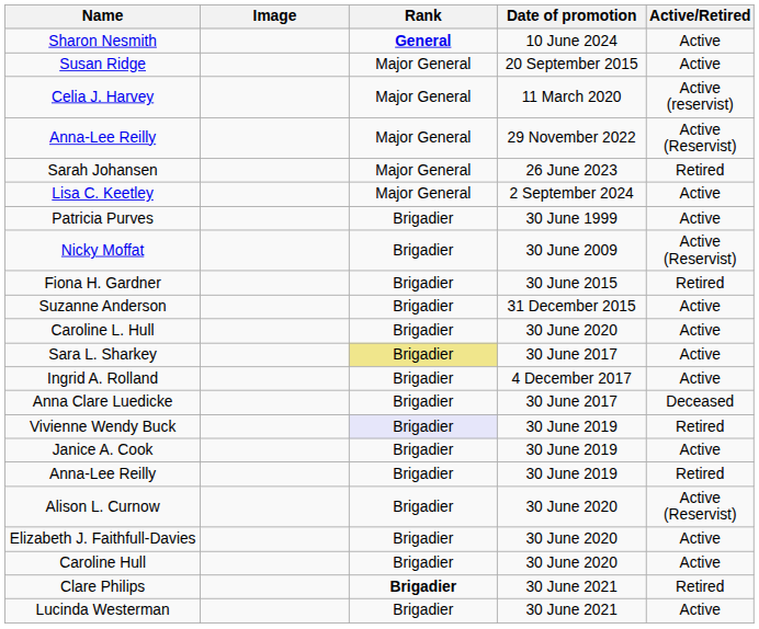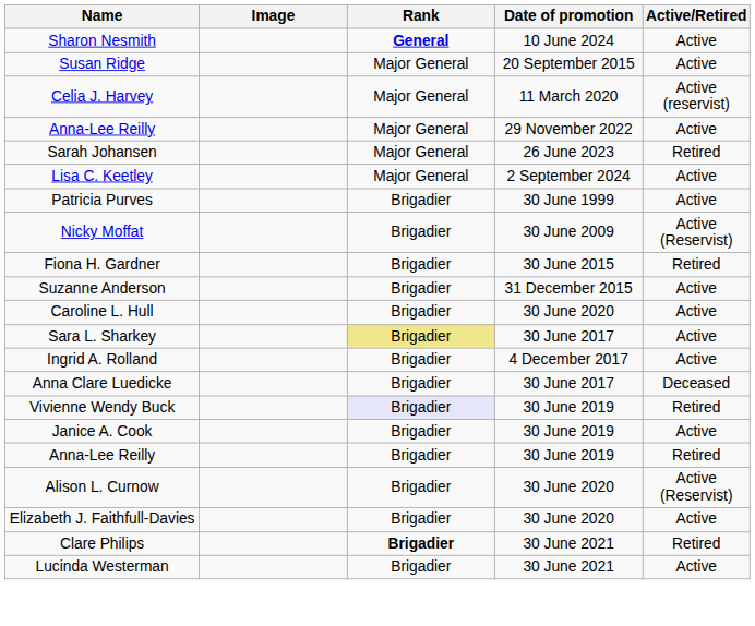 <table class="wikitable sortable" style="text-align:center">
 <tr style="background:#cccccc">
 <th scope="col" style="width: 200px;">Name</th>
 <th scope="col" style="width: 150px;">Image</th>
 <th scope="col" style="width: 150px;">Rank</th>
 <th scope="col" style="width: 150px;">Date of promotion</th>
 <th scope="col" style="width: 100px;">Active/Retired</th>
 </tr>
 <tr>
 <td><a href='#'>Sharon Nesmith</a></td>
 <td></td>
 <td><strong><a href='#'>General</a></strong></td>
 <td>10 June 2024</td>
 <td>Active</td>
 </tr>
 <tr>
 <td><a href='#'>Susan Ridge</a></td>
 <td></td>
 <td>Major General</td>
 <td>20 September 2015</td>
 <td>Active</td>
 </tr>
 <tr>
 <td><a href='#'>Celia J. Harvey</a></td>
 <td></td>
 <td>Major General</td>
 <td>11 March 2020</td>
 <td>Active (reservist)</td>
 </tr>
 <tr>
 <td><a href='#'>Anna-Lee Reilly</a></td>
 <td></td>
 <td>Major General</td>
 <td>29 November 2022</td>
-<td>Active (Reservist)</td>
+<td>Active</td>
 </tr>
 <tr>
 <td>Sarah Johansen</td>
 <td></td>
 <td>Major General</td>
 <td>26 June 2023</td>
 <td>Retired</td>
 </tr>
 <tr>
 <td><a href='#'>Lisa C. Keetley</a></td>
 <td></td>
 <td>Major General</td>
 <td>2 September 2024</td>
 <td>Active</td>
 </tr>
 <tr>
 <td>Patricia Purves</td>
 <td></td>
 <td>Brigadier</td>
 <td>30 June 1999</td>
 <td>Active</td>
 </tr>
 <tr>
 <td><a href='#'>Nicky Moffat</a></td>
 <td></td>
 <td>Brigadier</td>
 <td>30 June 2009</td>
 <td>Active (Reservist)</td>
 </tr>
 <tr>
 <td>Fiona H. Gardner</td>
 <td></td>
 <td>Brigadier</td>
 <td>30 June 2015</td>
 <td>Retired</td>
 </tr>
 <tr>
 <td>Suzanne Anderson</td>
 <td></td>
 <td>Brigadier</td>
 <td>31 December 2015</td>
 <td>Active</td>
 </tr>
 <tr>
 <td>Caroline L. Hull</td>
 <td></td>
 <td>Brigadier</td>
 <td>30 June 2020</td>
 <td>Active</td>
 </tr>
 <tr>
 <td>Sara L. Sharkey</td>
 <td></td>
 <td style="background: khaki;">Brigadier</td>
 <td>30 June 2017</td>
 <td>Active</td>
 </tr>
 <tr>
 <td>Ingrid A. Rolland</td>
 <td></td>
 <td>Brigadier</td>
 <td>4 December 2017</td>
 <td>Active</td>
 </tr>
 <tr>
 <td>Anna Clare Luedicke</td>
 <td></td>
 <td>Brigadier</td>
 <td>30 June 2017</td>
 <td>Deceased</td>
 </tr>
 <tr>
 <td>Vivienne Wendy Buck</td>
 <td></td>
 <td style="background: lavender;">Brigadier</td>
 <td>30 June 2019</td>
 <td>Retired</td>
 </tr>
 <tr>
 <td>Janice A. Cook</td>
 <td></td>
 <td>Brigadier</td>
 <td>30 June 2019</td>
 <td>Active</td>
 </tr>
 <tr>
 <td>Anna-Lee Reilly</td>
 <td></td>
 <td>Brigadier</td>
 <td>30 June 2019</td>
 <td>Retired</td>
 </tr>
 <tr>
 <td>Alison L. Curnow</td>
 <td></td>
 <td>Brigadier</td>
 <td>30 June 2020</td>
 <td>Active (Reservist)</td>
 </tr>
 <tr>
 <td>Elizabeth J. Faithfull-Davies</td>
 <td></td>
 <td>Brigadier</td>
 <td>30 June 2020</td>
 <td>Active</td>
 </tr>
 <tr>
-<td>Caroline Hull</td>
-<td></td>
-<td>Brigadier</td>
-<td>30 June 2020</td>
-<td>Active</td>
-</tr>
-<tr>
 <td>Clare Philips</td>
 <td></td>
 <td><strong>Brigadier</strong></td>
 <td>30 June 2021</td>
 <td>Retired</td>
 </tr>
 <tr>
 <td>Lucinda Westerman</td>
 <td></td>
 <td>Brigadier</td>
 <td>30 June 2021</td>
 <td>Active</td>
 </tr>
 </table>
